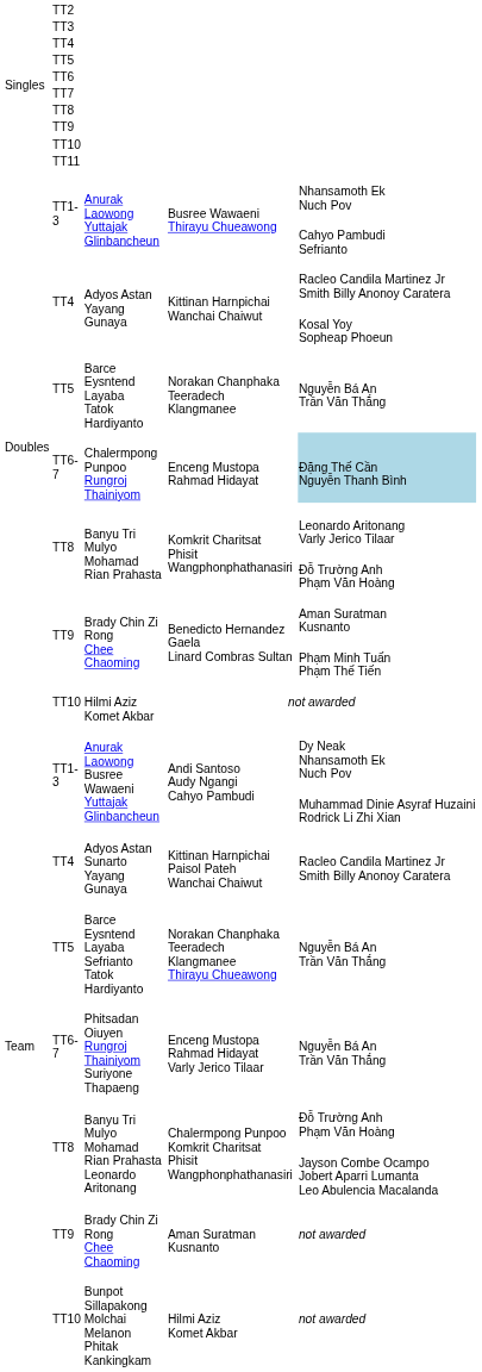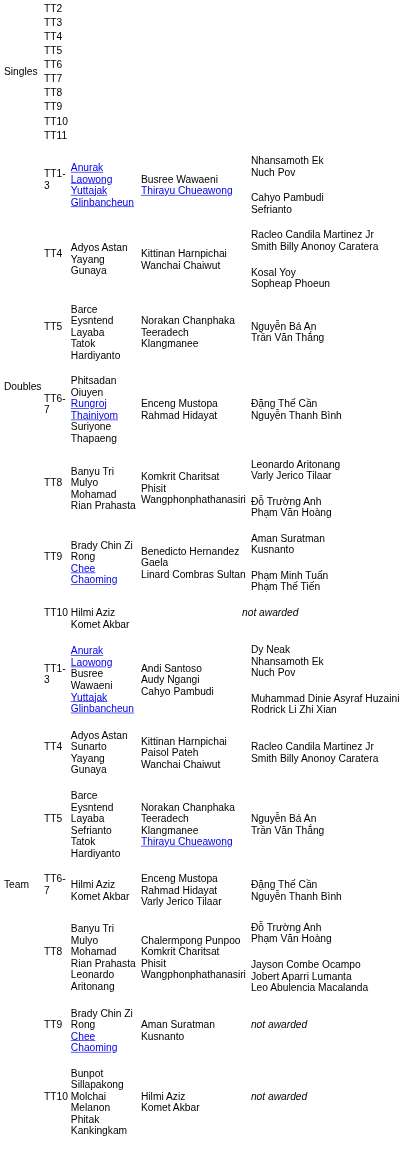 <table>
 <tr>
 <td rowspan="20">Singles</td>
 <td rowspan="2">TT2</td>
 <td rowspan="2"></td>
 <td rowspan="2"></td>
 <td></td>
 </tr>
 <tr>
 <td></td>
 </tr>
 <tr>
 <td rowspan="2">TT3</td>
 <td rowspan="2"></td>
 <td rowspan="2"></td>
 <td></td>
 </tr>
 <tr>
 <td></td>
 </tr>
 <tr>
 <td rowspan="2">TT4</td>
 <td rowspan="2"></td>
 <td rowspan="2"></td>
 <td></td>
 </tr>
 <tr>
 <td></td>
 </tr>
 <tr>
 <td rowspan="2">TT5</td>
 <td rowspan="2"></td>
 <td rowspan="2"></td>
 <td></td>
 </tr>
 <tr>
 <td></td>
 </tr>
 <tr>
 <td rowspan="2">TT6</td>
 <td rowspan="2"></td>
 <td rowspan="2"></td>
 <td></td>
 </tr>
 <tr>
 <td></td>
 </tr>
 <tr>
 <td rowspan="2">TT7</td>
 <td rowspan="2"></td>
 <td rowspan="2"></td>
 <td></td>
 </tr>
 <tr>
 <td></td>
 </tr>
 <tr>
 <td rowspan="2">TT8</td>
 <td rowspan="2"></td>
 <td rowspan="2"></td>
 <td></td>
 </tr>
 <tr>
 <td></td>
 </tr>
 <tr>
 <td rowspan="2">TT9</td>
 <td rowspan="2"></td>
 <td rowspan="2"></td>
 <td></td>
 </tr>
 <tr>
 <td></td>
 </tr>
 <tr>
 <td rowspan=2>TT10</td>
 <td rowspan=2></td>
 <td rowspan=2></td>
 <td></td>
 </tr>
 <tr>
 <td></td>
 </tr>
 <tr>
 <td rowspan=2>TT11</td>
 <td rowspan=2></td>
 <td rowspan=2 nowrap=true></td>
 <td></td>
 </tr>
 <tr>
 <td></td>
 </tr>
 <tr>
 <td rowspan="11">Doubles</td>
 <td rowspan=2>TT1-3</td>
 <td rowspan=2><br><a href='#'>Anurak Laowong</a><br><a href='#'>Yuttajak Glinbancheun</a></td>
 <td rowspan=2><br>Busree Wawaeni<br><a href='#'>Thirayu Chueawong</a></td>
 <td><br>Nhansamoth Ek<br>Nuch Pov</td>
 </tr>
 <tr>
 <td><br>Cahyo Pambudi<br>Sefrianto</td>
 </tr>
 <tr>
 <td rowspan=2>TT4</td>
 <td rowspan=2><br>Adyos Astan<br>Yayang Gunaya</td>
 <td rowspan=2><br>Kittinan Harnpichai<br>Wanchai Chaiwut</td>
 <td><br>Racleo Candila Martinez Jr<br>Smith Billy Anonoy Caratera</td>
 </tr>
 <tr>
 <td><br>Kosal Yoy<br>Sopheap Phoeun</td>
 </tr>
 <tr>
 <td>TT5</td>
 <td><br>Barce Eysntend Layaba<br>Tatok Hardiyanto</td>
 <td><br>Norakan Chanphaka<br>Teeradech Klangmanee</td>
 <td><br>Nguyễn Bá An<br>Trần Văn Thắng</td>
 </tr>
 <tr>
 <td>TT6-7</td>
-<td><br>Chalermpong Punpoo<br><a href='#'>Rungroj Thainiyom</a></td>
+<td><br>Phitsadan Oiuyen<br><a href='#'>Rungroj Thainiyom</a><br>Suriyone Thapaeng</td>
 <td><br>Enceng Mustopa<br>Rahmad Hidayat</td>
-<td style="background: lightblue;"><br>Đặng Thế Cần<br>Nguyễn Thanh Bình</td>
+<td><br>Đặng Thế Cần<br>Nguyễn Thanh Bình</td>
 </tr>
 <tr>
 <td rowspan=2>TT8</td>
 <td rowspan=2><br>Banyu Tri Mulyo<br>Mohamad Rian Prahasta</td>
 <td rowspan=2><br>Komkrit Charitsat<br>Phisit Wangphonphathanasiri</td>
 <td><br>Leonardo Aritonang<br>Varly Jerico Tilaar</td>
 </tr>
 <tr>
 <td><br>Đỗ Trường Anh<br>Phạm Văn Hoàng</td>
 </tr>
 <tr>
 <td rowspan=2>TT9</td>
 <td rowspan=2><br>Brady Chin Zi Rong<br><a href='#'>Chee Chaoming</a></td>
 <td rowspan=2><br>Benedicto Hernandez Gaela<br>Linard Combras Sultan</td>
 <td><br>Aman Suratman<br>Kusnanto</td>
 </tr>
 <tr>
 <td><br>Phạm Minh Tuấn<br>Phạm Thế Tiến</td>
 </tr>
 <tr>
 <td>TT10</td>
 <td><br>Hilmi Aziz<br>Komet Akbar</td>
 <td colspan="2" align=center><em>not awarded</em></td>
 </tr>
 <tr>
 <td rowspan="9">Team</td>
 <td rowspan=2>TT1-3</td>
 <td rowspan=2><br><a href='#'>Anurak Laowong</a><br>Busree Wawaeni<br><a href='#'>Yuttajak Glinbancheun</a></td>
 <td rowspan=2><br>Andi Santoso<br>Audy Ngangi<br>Cahyo Pambudi</td>
 <td><br>Dy Neak<br>Nhansamoth Ek<br>Nuch Pov</td>
 </tr>
 <tr>
 <td nowrap=true><br>Muhammad Dinie Asyraf Huzaini<br>Rodrick Li Zhi Xian</td>
 </tr>
 <tr>
 <td>TT4</td>
 <td><br>Adyos Astan<br>Sunarto<br>Yayang Gunaya</td>
 <td><br>Kittinan Harnpichai<br>Paisol Pateh<br>Wanchai Chaiwut</td>
 <td><br>Racleo Candila Martinez Jr<br>Smith Billy Anonoy Caratera</td>
 </tr>
 <tr>
 <td>TT5</td>
 <td><br>Barce Eysntend Layaba<br>Sefrianto<br>Tatok Hardiyanto</td>
 <td><br>Norakan Chanphaka<br>Teeradech Klangmanee<br><a href='#'>Thirayu Chueawong</a></td>
 <td><br>Nguyễn Bá An<br>Trần Văn Thắng</td>
 </tr>
 <tr>
 <td>TT6-7</td>
-<td><br>Phitsadan Oiuyen<br><a href='#'>Rungroj Thainiyom</a><br>Suriyone Thapaeng</td>
+<td><br>Hilmi Aziz<br>Komet Akbar</td>
 <td><br>Enceng Mustopa<br>Rahmad Hidayat<br>Varly Jerico Tilaar</td>
-<td><br>Nguyễn Bá An<br>Trần Văn Thắng</td>
+<td><br>Đặng Thế Cần<br>Nguyễn Thanh Bình</td>
 </tr>
 <tr>
 <td rowspan=2>TT8</td>
 <td rowspan=2><br>Banyu Tri Mulyo<br>Mohamad Rian Prahasta<br>Leonardo Aritonang</td>
 <td rowspan=2><br>Chalermpong Punpoo<br>Komkrit Charitsat<br>Phisit Wangphonphathanasiri</td>
 <td><br>Đỗ Trường Anh<br>Phạm Văn Hoàng</td>
 </tr>
 <tr>
 <td><br>Jayson Combe Ocampo<br>Jobert Aparri Lumanta<br>Leo Abulencia Macalanda</td>
 </tr>
 <tr>
 <td>TT9</td>
 <td><br>Brady Chin Zi Rong<br><a href='#'>Chee Chaoming</a></td>
 <td><br>Aman Suratman<br>Kusnanto</td>
 <td><em>not awarded</em></td>
 </tr>
 <tr>
 <td>TT10</td>
 <td><br>Bunpot Sillapakong<br>Molchai Melanon<br>Phitak Kankingkam</td>
 <td><br>Hilmi Aziz<br>Komet Akbar</td>
 <td><em>not awarded</em></td>
 </tr>
 </table>
